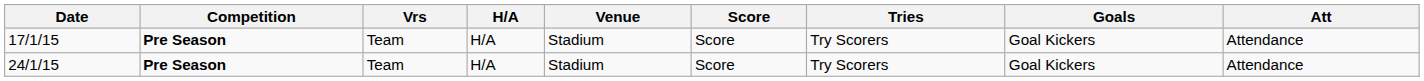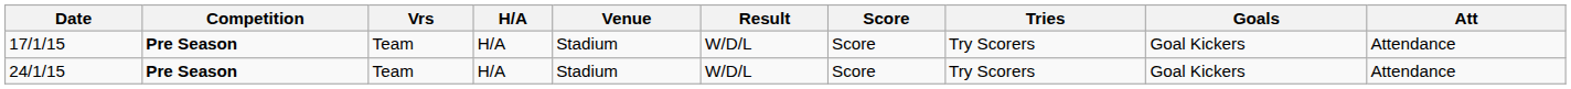 <table class="wikitable"  style="font-size:85%; width:100%;">
 <tr>
 <th>Date</th>
 <th>Competition</th>
 <th>Vrs</th>
 <th>H/A</th>
 <th>Venue</th>
+<th>Result</th>
 <th>Score</th>
 <th>Tries</th>
 <th>Goals</th>
 <th>Att</th>
 </tr>
 <tr>
 <td>17/1/15</td>
 <td><strong>Pre Season</strong></td>
 <td>Team</td>
 <td>H/A</td>
 <td>Stadium</td>
+<td>W/D/L</td>
 <td>Score</td>
 <td>Try Scorers</td>
 <td>Goal Kickers</td>
 <td>Attendance</td>
 </tr>
 <tr>
 <td>24/1/15</td>
 <td><strong>Pre Season</strong></td>
 <td>Team</td>
 <td>H/A</td>
 <td>Stadium</td>
+<td>W/D/L</td>
 <td>Score</td>
 <td>Try Scorers</td>
 <td>Goal Kickers</td>
 <td>Attendance</td>
 </tr>
 </table>
